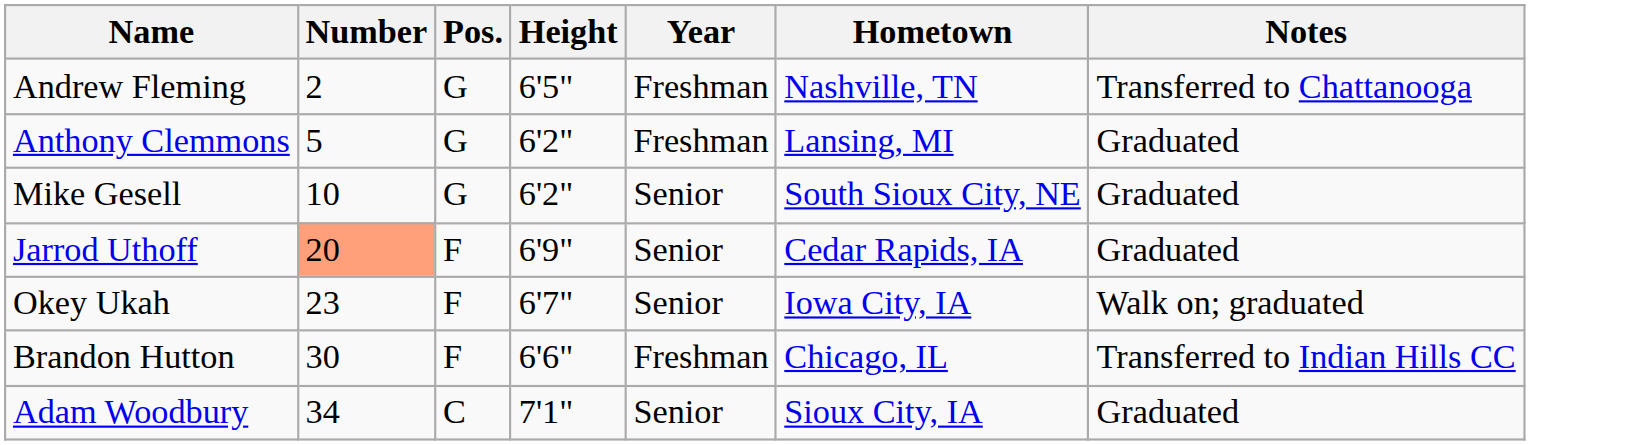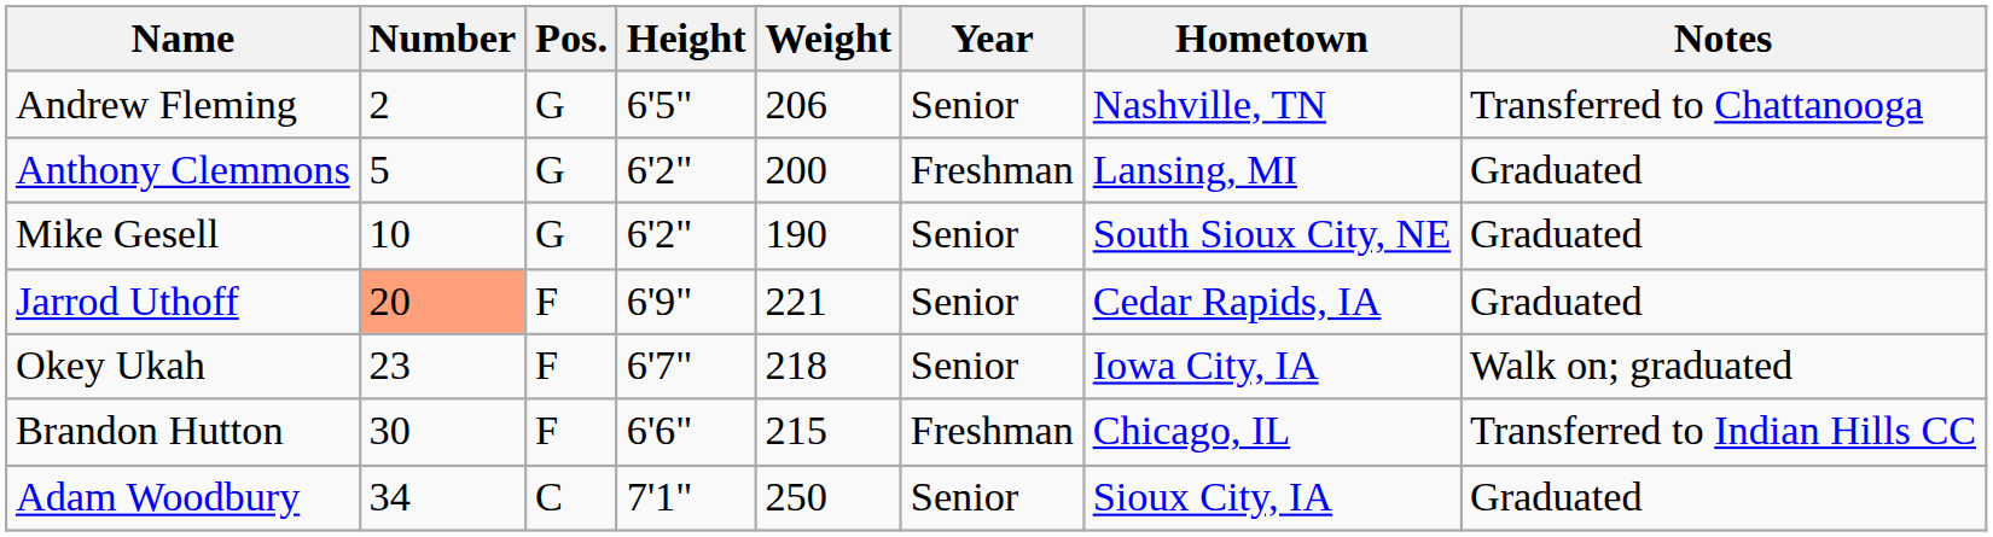 <table class="wikitable sortable" border="1">
 <tr>
 <th>Name</th>
 <th>Number</th>
 <th>Pos.</th>
 <th>Height</th>
+<th>Weight</th>
 <th>Year</th>
 <th>Hometown</th>
 <th class="unsortable">Notes</th>
 </tr>
 <tr>
 <td>Andrew Fleming</td>
 <td>2</td>
 <td>G</td>
 <td>6'5"</td>
-<td>Freshman</td>
+<td>206</td>
+<td>Senior</td>
 <td><a href='#'>Nashville, TN</a></td>
 <td>Transferred to <a href='#'>Chattanooga</a></td>
 </tr>
 <tr>
 <td><a href='#'>Anthony Clemmons</a></td>
 <td>5</td>
 <td>G</td>
 <td>6'2"</td>
+<td>200</td>
 <td>Freshman</td>
 <td><a href='#'>Lansing, MI</a></td>
 <td>Graduated</td>
 </tr>
 <tr>
 <td>Mike Gesell</td>
 <td>10</td>
 <td>G</td>
 <td>6'2"</td>
+<td>190</td>
 <td>Senior</td>
 <td><a href='#'>South Sioux City, NE</a></td>
 <td>Graduated</td>
 </tr>
 <tr>
 <td><a href='#'>Jarrod Uthoff</a></td>
 <td style="background: lightsalmon;">20</td>
 <td>F</td>
 <td>6'9"</td>
+<td>221</td>
 <td>Senior</td>
 <td><a href='#'>Cedar Rapids, IA</a></td>
 <td>Graduated</td>
 </tr>
 <tr>
 <td>Okey Ukah</td>
 <td>23</td>
 <td>F</td>
 <td>6'7"</td>
+<td>218</td>
 <td>Senior</td>
 <td><a href='#'>Iowa City, IA</a></td>
 <td>Walk on; graduated</td>
 </tr>
 <tr>
 <td>Brandon Hutton</td>
 <td>30</td>
 <td>F</td>
 <td>6'6"</td>
+<td>215</td>
 <td>Freshman</td>
 <td><a href='#'>Chicago, IL</a></td>
 <td>Transferred to <a href='#'>Indian Hills CC</a></td>
 </tr>
 <tr>
 <td><a href='#'>Adam Woodbury</a></td>
 <td>34</td>
 <td>C</td>
 <td>7'1"</td>
+<td>250</td>
 <td>Senior</td>
 <td><a href='#'>Sioux City, IA</a></td>
 <td>Graduated</td>
 </tr>
 </table>
